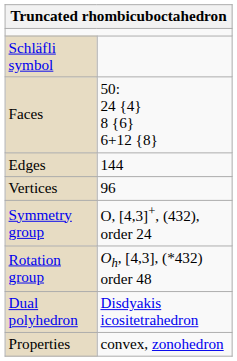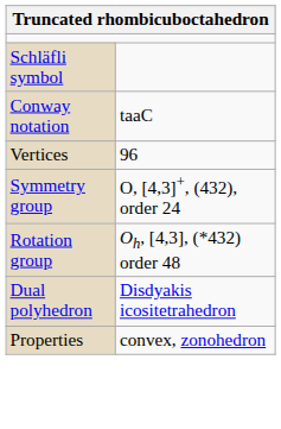 <table class="wikitable" bgcolor="#ffffff" cellpadding="5" align="right" style="margin-left:10px" width="240">
 <tr>
 <th bgcolor=#e7dcc3 colspan=2>Truncated rhombicuboctahedron</th>
 </tr>
 <tr>
 <td colspan=2></td>
 </tr>
 <tr>
 <td bgcolor=#e7dcc3><a href='#'>Schläfli symbol</a></td>
 <td></td>
 </tr>
 <tr>
-<td bgcolor=#e7dcc3>Faces</td>
-<td>50:<br>24 {4}<br>8 {6}<br>6+12 {8}</td>
-</tr>
-<tr>
-<td bgcolor=#e7dcc3>Edges</td>
-<td>144</td>
+<td bgcolor=#e7dcc3><a href='#'>Conway notation</a></td>
+<td>taaC</td>
 </tr>
 <tr>
 <td bgcolor=#e7dcc3>Vertices</td>
 <td>96</td>
 </tr>
 <tr>
 <td bgcolor=#e7dcc3><a href='#'>Symmetry group</a></td>
 <td>O, [4,3]<sup>+</sup>, (432), order 24</td>
 </tr>
 <tr>
 <td bgcolor=#e7dcc3><a href='#'>Rotation group</a></td>
 <td><em>O</em><sub><em>h</em></sub>, [4,3], (*432) order 48</td>
 </tr>
 <tr>
 <td bgcolor=#e7dcc3><a href='#'>Dual polyhedron</a></td>
 <td><a href='#'>Disdyakis icositetrahedron</a><br></td>
 </tr>
 <tr>
 <td bgcolor=#e7dcc3>Properties</td>
 <td>convex, <a href='#'>zonohedron</a></td>
 </tr>
 </table>
